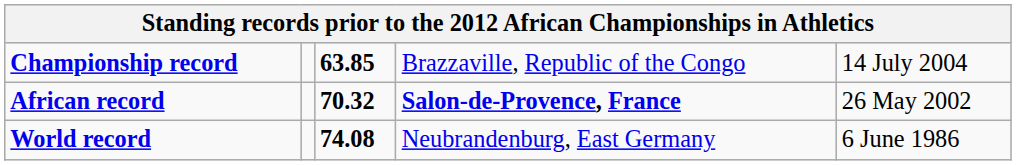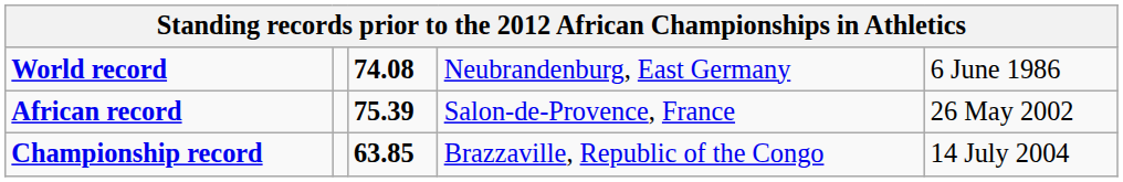 <table class="wikitable" width=75%>
 <tr>
 <th colspan="5">Standing records prior to the 2012 African Championships in Athletics</th>
+</tr>
+<tr>
+<td><strong><a href='#'>World record</a></strong></td>
+<td></td>
+<td><strong>74.08 </strong></td>
+<td><a href='#'>Neubrandenburg</a>, <a href='#'>East Germany</a></td>
+<td>6 June 1986</td>
+</tr>
+<tr>
+<td><strong><a href='#'>African record</a></strong></td>
+<td></td>
+<td><strong>75.39</strong></td>
+<td><a href='#'>Salon-de-Provence</a>, <a href='#'>France</a></td>
+<td>26 May 2002</td>
 </tr>
 <tr>
 <td><strong><a href='#'>Championship record</a></strong></td>
 <td></td>
 <td><strong>63.85</strong></td>
 <td><a href='#'>Brazzaville</a>, <a href='#'>Republic of the Congo</a></td>
 <td>14 July 2004</td>
 </tr>
-<tr>
-<td><strong><a href='#'>African record</a></strong></td>
-<td></td>
-<td><strong>70.32</strong></td>
-<td><strong><a href='#'>Salon-de-Provence</a>, <a href='#'>France</a></strong></td>
-<td>26 May 2002</td>
-</tr>
-<tr>
-<td><strong><a href='#'>World record</a></strong></td>
-<td></td>
-<td><strong>74.08 </strong></td>
-<td><a href='#'>Neubrandenburg</a>, <a href='#'>East Germany</a></td>
-<td>6 June 1986</td>
-</tr>
 </table>
